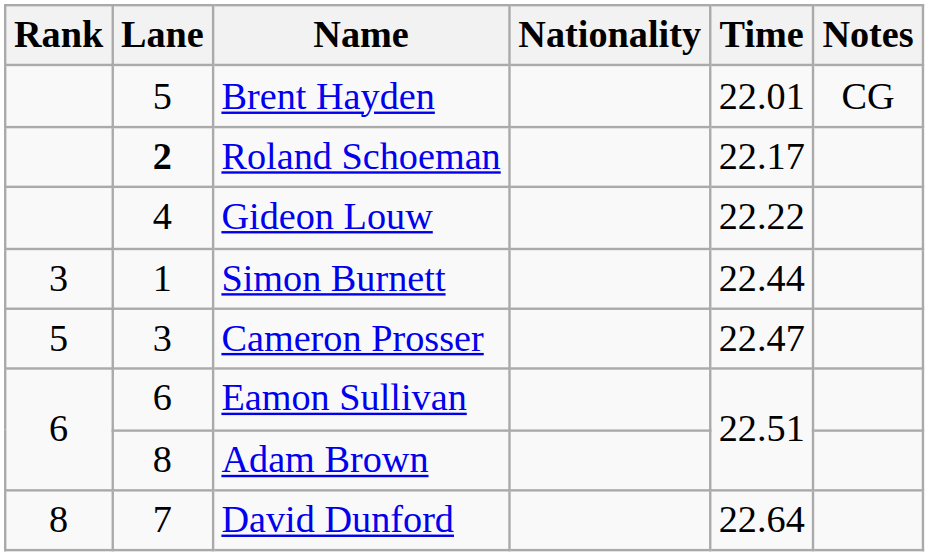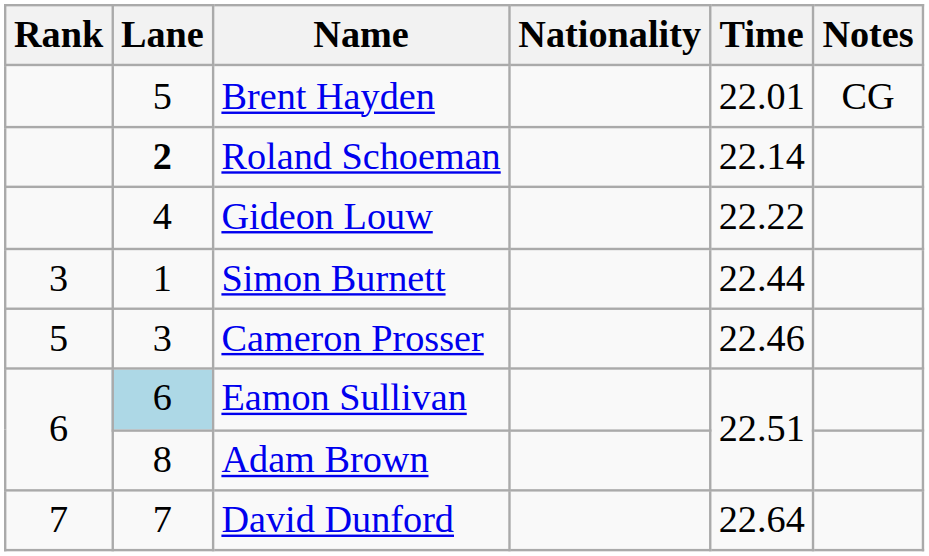 <table class="wikitable sortable" style="text-align:center">
 <tr>
 <th>Rank</th>
 <th>Lane</th>
 <th>Name</th>
 <th>Nationality</th>
 <th>Time</th>
 <th>Notes</th>
 </tr>
 <tr>
 <td></td>
 <td>5</td>
 <td align=left><a href='#'>Brent Hayden</a></td>
 <td align=left></td>
 <td>22.01</td>
 <td>CG</td>
 </tr>
 <tr>
 <td></td>
 <td><strong>2</strong></td>
 <td align=left><a href='#'>Roland Schoeman</a></td>
 <td align=left></td>
-<td>22.17</td>
+<td>22.14</td>
 <td></td>
 </tr>
 <tr>
 <td></td>
 <td>4</td>
 <td align=left><a href='#'>Gideon Louw</a></td>
 <td align=left></td>
 <td>22.22</td>
 <td></td>
 </tr>
 <tr>
 <td>3</td>
 <td>1</td>
 <td align=left><a href='#'>Simon Burnett</a></td>
 <td align=left></td>
 <td>22.44</td>
 <td></td>
 </tr>
 <tr>
 <td>5</td>
 <td>3</td>
 <td align=left><a href='#'>Cameron Prosser</a></td>
 <td align=left></td>
-<td>22.47</td>
+<td>22.46</td>
 <td></td>
 </tr>
 <tr>
 <td rowspan=2>6</td>
-<td>6</td>
+<td style="background: lightblue;">6</td>
 <td align=left><a href='#'>Eamon Sullivan</a></td>
 <td align=left></td>
 <td rowspan=2>22.51</td>
 <td></td>
 </tr>
 <tr>
 <td>8</td>
 <td align=left><a href='#'>Adam Brown</a></td>
 <td align=left></td>
 <td></td>
 </tr>
 <tr>
-<td>8</td>
+<td>7</td>
 <td>7</td>
 <td align=left><a href='#'>David Dunford</a></td>
 <td align=left></td>
 <td>22.64</td>
 <td></td>
 </tr>
 </table>
